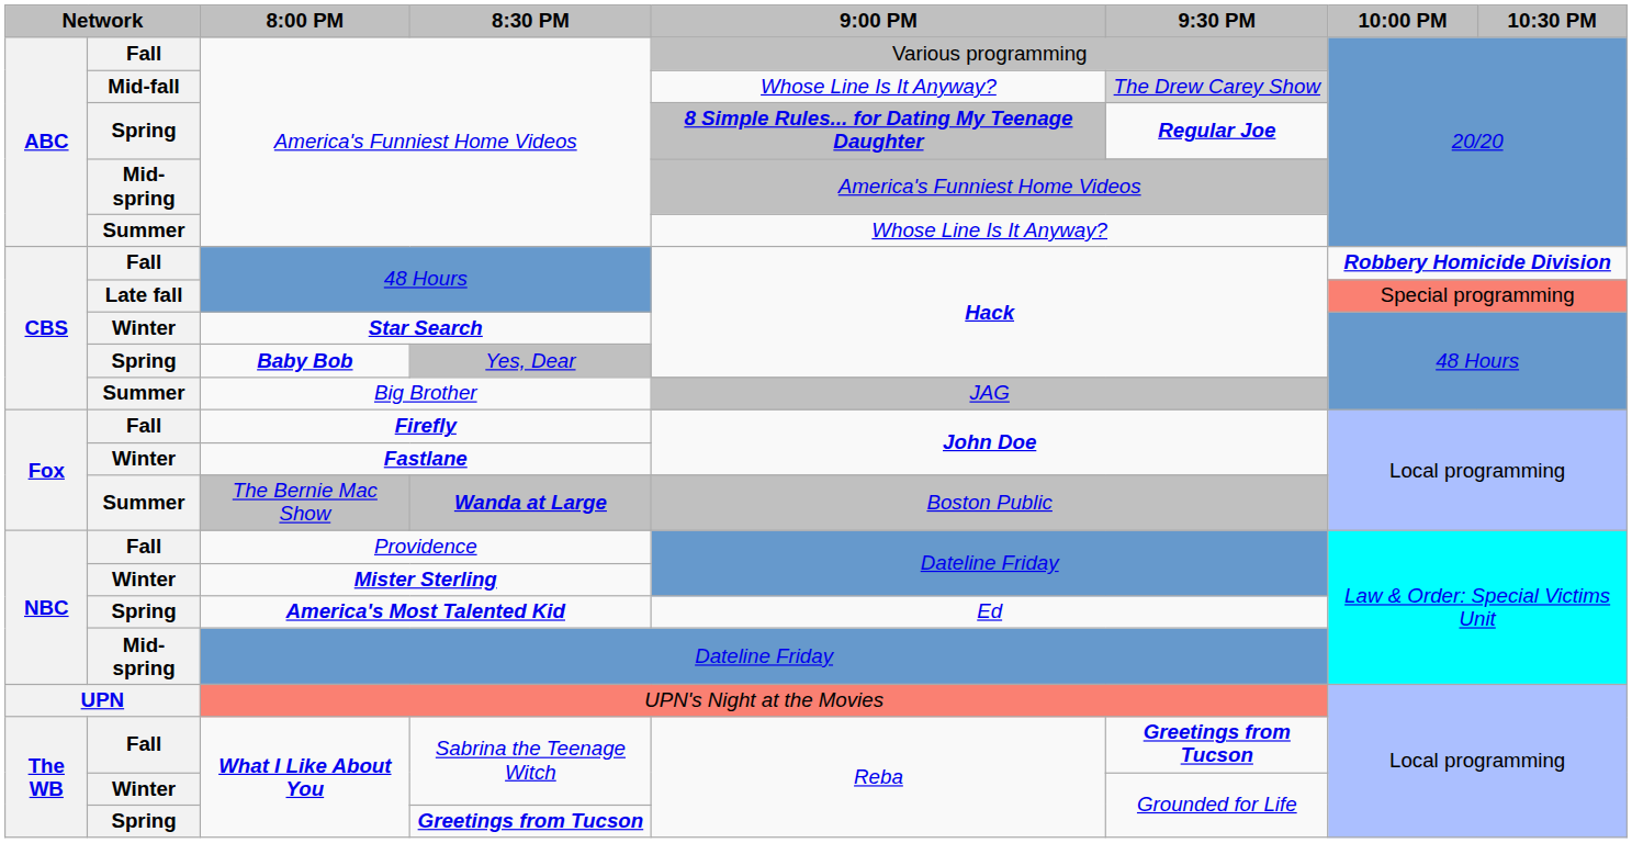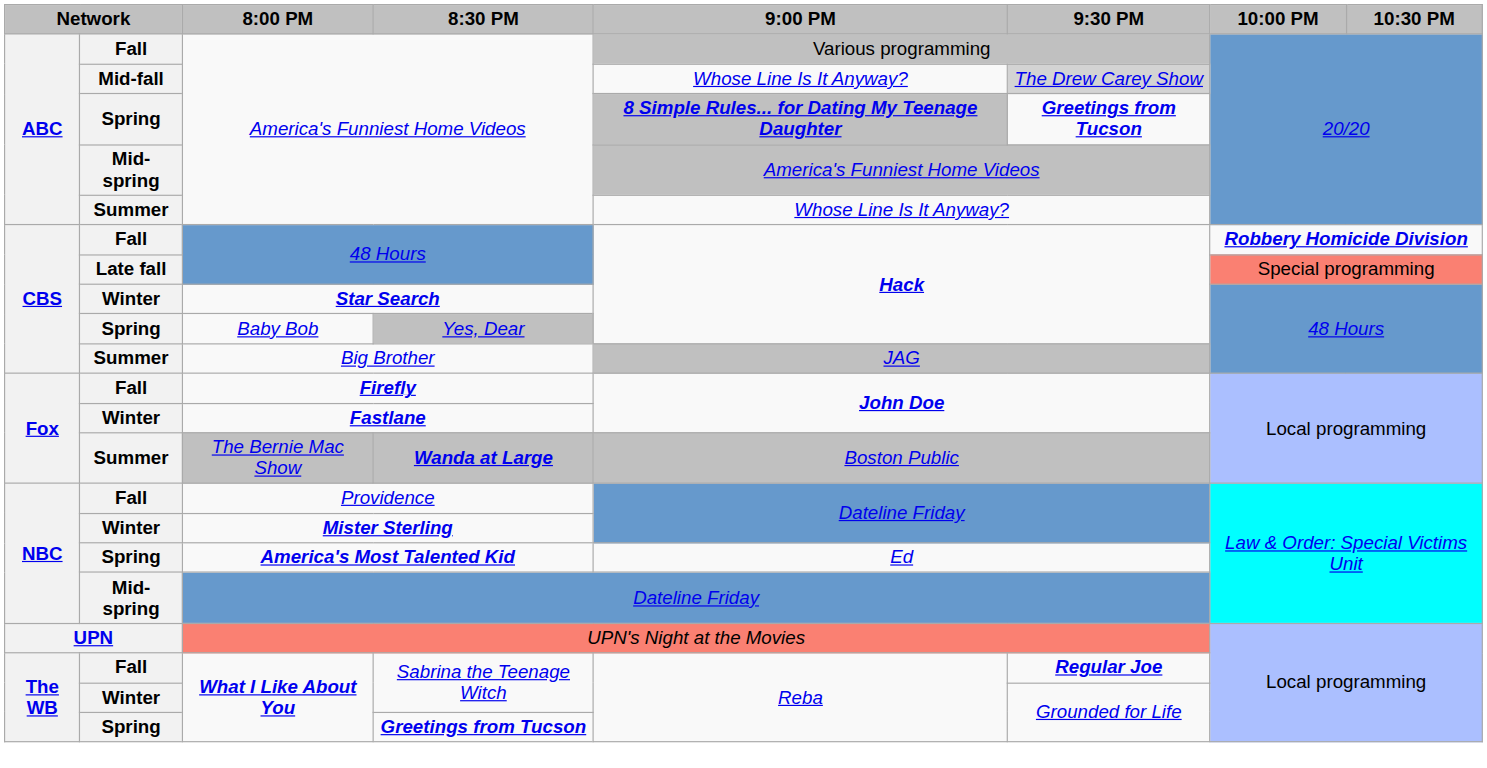 <table class="wikitable" style="width:100%;margin-right:0;text-align:center">
 <tr>
 <th colspan="2" style="background-color:#C0C0C0;text-align:center">Network</th>
 <th style="background-color:#C0C0C0;text-align:center">8:00 PM</th>
 <th style="background-color:#C0C0C0;text-align:center">8:30 PM</th>
 <th style="background-color:#C0C0C0;text-align:center">9:00 PM</th>
 <th style="background-color:#C0C0C0;text-align:center">9:30 PM</th>
 <th style="background-color:#C0C0C0;text-align:center">10:00 PM</th>
 <th style="background-color:#C0C0C0;text-align:center">10:30 PM</th>
 </tr>
 <tr>
 <th rowspan="5"><a href='#'>ABC</a></th>
 <th>Fall</th>
 <td colspan="2" rowspan="5"><em><a href='#'>America's Funniest Home Videos</a></em></td>
 <td colspan="2" style="background:#C0C0C0;">Various programming</td>
 <td colspan="2" rowspan="5" style="background:#6699CC;"><em><a href='#'>20/20</a></em></td>
 </tr>
 <tr>
 <th>Mid-fall</th>
 <td><em><a href='#'>Whose Line Is It Anyway?</a></em></td>
 <td style="background: lightgrey;"><em><a href='#'>The Drew Carey Show</a></em></td>
 </tr>
 <tr>
 <th>Spring</th>
 <td style="background:#C0C0C0;"><strong><em><a href='#'>8 Simple Rules... for Dating My Teenage Daughter</a></em></strong> </td>
-<td><strong><em><a href='#'>Regular Joe</a></em></strong></td>
+<td><strong><em><a href='#'>Greetings from Tucson</a></em></strong></td>
 </tr>
 <tr>
 <th>Mid-spring</th>
 <td colspan="2" style="background:#C0C0C0;"><em><a href='#'>America's Funniest Home Videos</a></em> </td>
 </tr>
 <tr>
 <th>Summer</th>
 <td colspan="2"><em><a href='#'>Whose Line Is It Anyway?</a></em></td>
 </tr>
 <tr>
 <th rowspan="5"><a href='#'>CBS</a></th>
 <th>Fall</th>
 <td colspan="2" rowspan="2" style="background:#6699CC;"><em><a href='#'>48 Hours</a></em></td>
 <td colspan="2" rowspan="4"><strong><em><a href='#'>Hack</a></em></strong></td>
 <td colspan="2"><strong><em><a href='#'>Robbery Homicide Division</a></em></strong></td>
 </tr>
 <tr>
 <th>Late fall</th>
 <td colspan="2" style="background:#FA8072;">Special programming</td>
 </tr>
 <tr>
 <th>Winter</th>
 <td colspan="2"><strong><em><a href='#'>Star Search</a></em></strong></td>
 <td colspan="2" rowspan="3" style="background:#6699CC;"><em><a href='#'>48 Hours</a></em></td>
 </tr>
 <tr>
 <th>Spring</th>
-<td><strong><em><a href='#'>Baby Bob</a></em></strong></td>
+<td><em><a href='#'>Baby Bob</a></em></td>
 <td style="background:#C0C0C0;"><em><a href='#'>Yes, Dear</a></em> </td>
 </tr>
 <tr>
 <th>Summer</th>
 <td colspan="2"><em><a href='#'>Big Brother</a></em></td>
 <td colspan="2" style="background:#C0C0C0;"><em><a href='#'>JAG</a></em> </td>
 </tr>
 <tr>
 <th rowspan="3"><a href='#'>Fox</a></th>
 <th>Fall</th>
 <td colspan="2"><strong><em><a href='#'>Firefly</a></em></strong></td>
 <td colspan="2" rowspan="2"><strong><em><a href='#'>John Doe</a></em></strong></td>
 <td colspan="2" rowspan="3" style="background:#abbfff;">Local programming</td>
 </tr>
 <tr>
 <th>Winter</th>
 <td colspan="2"><strong><em><a href='#'>Fastlane</a></em></strong></td>
 </tr>
 <tr>
 <th>Summer</th>
 <td style="background:#C0C0C0;"><em><a href='#'>The Bernie Mac Show</a></em> </td>
 <td style="background:#C0C0C0;"><strong><em><a href='#'>Wanda at Large</a></em></strong> </td>
 <td colspan="2" style="background:#C0C0C0;"><em><a href='#'>Boston Public</a></em> </td>
 </tr>
 <tr>
 <th rowspan="4"><a href='#'>NBC</a></th>
 <th>Fall</th>
 <td colspan="2"><em><a href='#'>Providence</a></em></td>
 <td colspan="2" rowspan="2" style="background:#6699CC;"><em><a href='#'>Dateline Friday</a></em></td>
 <td colspan="2" rowspan="4" style="background:cyan;"><em><a href='#'>Law & Order: Special Victims Unit</a></em> </td>
 </tr>
 <tr>
 <th>Winter</th>
 <td colspan="2"><strong><em><a href='#'>Mister Sterling</a></em></strong></td>
 </tr>
 <tr>
 <th>Spring</th>
 <td colspan="2"><strong><em><a href='#'>America's Most Talented Kid</a></em></strong></td>
 <td colspan="2"><em><a href='#'>Ed</a></em></td>
 </tr>
 <tr>
 <th>Mid-spring</th>
 <td colspan="4" style="background:#6699CC;"><em><a href='#'>Dateline Friday</a></em></td>
 </tr>
 <tr>
 <th colspan="2"><a href='#'>UPN</a></th>
 <td colspan="4" style="background:#FA8072;"><em>UPN's Night at the Movies</em></td>
 <td rowspan="4" colspan="2" style="background:#abbfff;">Local programming</td>
 </tr>
 <tr>
 <th rowspan="3"><a href='#'>The WB</a></th>
 <th>Fall</th>
 <td rowspan="3"><strong><em><a href='#'>What I Like About You</a></em></strong></td>
 <td rowspan="2"><em><a href='#'>Sabrina the Teenage Witch</a></em></td>
 <td rowspan="3"><em><a href='#'>Reba</a></em></td>
-<td><strong><em><a href='#'>Greetings from Tucson</a></em></strong></td>
+<td><strong><em><a href='#'>Regular Joe</a></em></strong></td>
 </tr>
 <tr>
 <th>Winter</th>
 <td rowspan="2"><em><a href='#'>Grounded for Life</a></em></td>
 </tr>
 <tr>
 <th>Spring</th>
 <td><strong><em><a href='#'>Greetings from Tucson</a></em></strong></td>
 </tr>
 </table>
